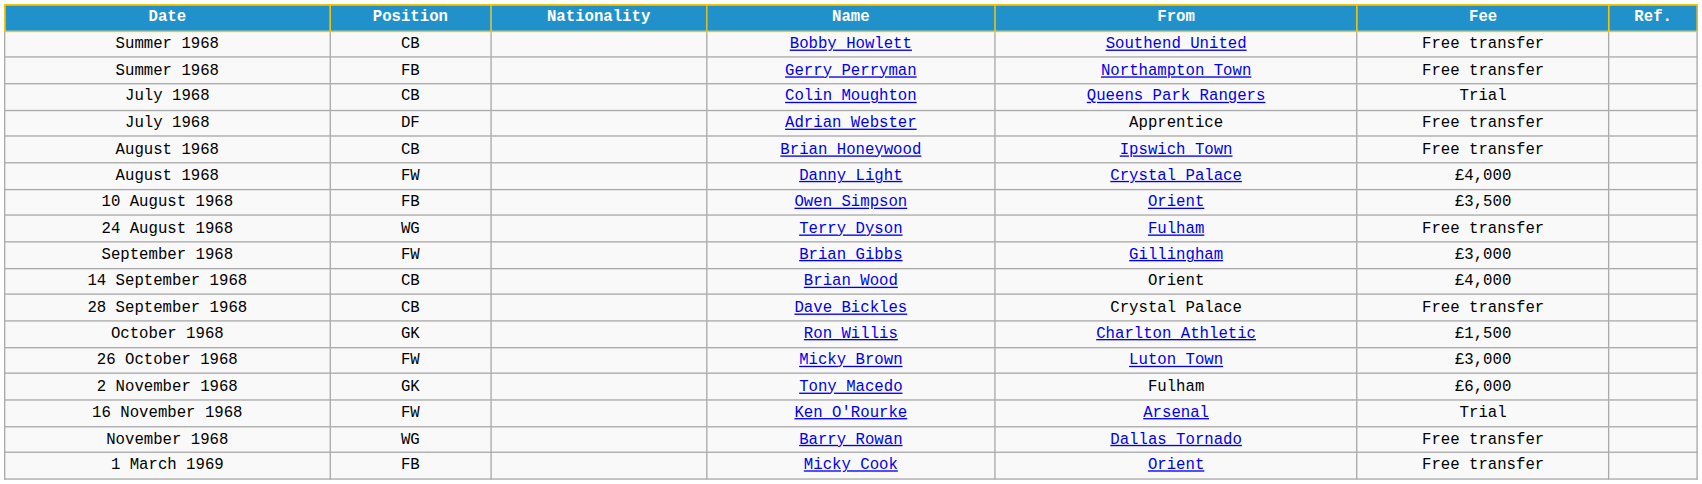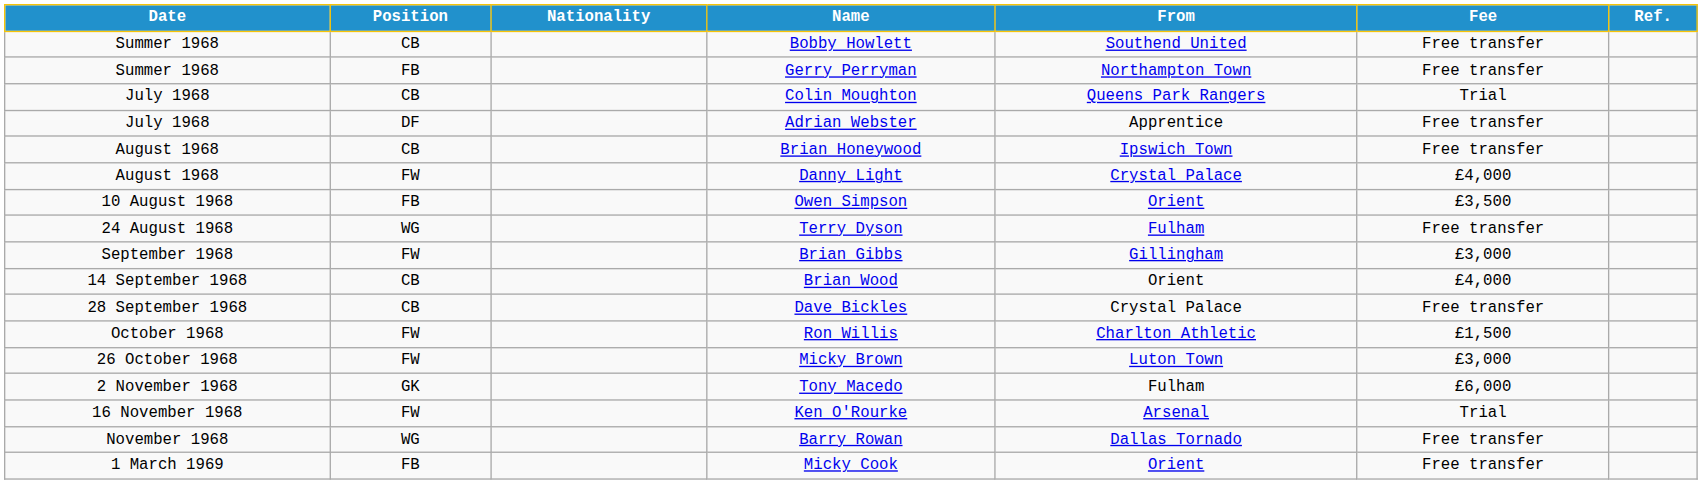 <table class="wikitable" style="text-align:center; font-size:90%; width:100%;">
 <tr>
 <th style="background:#2191CC; color:white; border:1px solid #F7C408; text-align:center;">Date</th>
 <th style="background:#2191CC; color:white; border:1px solid #F7C408; text-align:center;">Position</th>
 <th style="background:#2191CC; color:white; border:1px solid #F7C408; text-align:center;">Nationality</th>
 <th style="background:#2191CC; color:white; border:1px solid #F7C408; text-align:center;">Name</th>
 <th style="background:#2191CC; color:white; border:1px solid #F7C408; text-align:center;">From</th>
 <th style="background:#2191CC; color:white; border:1px solid #F7C408; text-align:center;">Fee</th>
 <th style="background:#2191CC; color:white; border:1px solid #F7C408; text-align:center;">Ref.</th>
 </tr>
 <tr>
 <td>Summer 1968</td>
 <td>CB</td>
 <td></td>
 <td><a href='#'>Bobby Howlett</a></td>
 <td> <a href='#'>Southend United</a></td>
 <td>Free transfer</td>
 <td></td>
 </tr>
 <tr>
 <td>Summer 1968</td>
 <td>FB</td>
 <td></td>
 <td><a href='#'>Gerry Perryman</a></td>
 <td> <a href='#'>Northampton Town</a></td>
 <td>Free transfer</td>
 <td></td>
 </tr>
 <tr>
 <td>July 1968</td>
 <td>CB</td>
 <td></td>
 <td><a href='#'>Colin Moughton</a></td>
 <td> <a href='#'>Queens Park Rangers</a></td>
 <td>Trial</td>
 <td></td>
 </tr>
 <tr>
 <td>July 1968</td>
 <td>DF</td>
 <td></td>
 <td><a href='#'>Adrian Webster</a></td>
 <td>Apprentice</td>
 <td>Free transfer</td>
 <td></td>
 </tr>
 <tr>
 <td>August 1968</td>
 <td>CB</td>
 <td></td>
 <td><a href='#'>Brian Honeywood</a></td>
 <td> <a href='#'>Ipswich Town</a></td>
 <td>Free transfer</td>
 <td></td>
 </tr>
 <tr>
 <td>August 1968</td>
 <td>FW</td>
 <td></td>
 <td><a href='#'>Danny Light</a></td>
 <td> <a href='#'>Crystal Palace</a></td>
 <td>£4,000</td>
 <td></td>
 </tr>
 <tr>
 <td>10 August 1968</td>
 <td>FB</td>
 <td></td>
 <td><a href='#'>Owen Simpson</a></td>
 <td> <a href='#'>Orient</a></td>
 <td>£3,500</td>
 <td></td>
 </tr>
 <tr>
 <td>24 August 1968</td>
 <td>WG</td>
 <td></td>
 <td><a href='#'>Terry Dyson</a></td>
 <td> <a href='#'>Fulham</a></td>
 <td>Free transfer</td>
 <td></td>
 </tr>
 <tr>
 <td>September 1968</td>
 <td>FW</td>
 <td></td>
 <td><a href='#'>Brian Gibbs</a></td>
 <td> <a href='#'>Gillingham</a></td>
 <td>£3,000</td>
 <td></td>
 </tr>
 <tr>
 <td>14 September 1968</td>
 <td>CB</td>
 <td></td>
 <td><a href='#'>Brian Wood</a></td>
 <td> Orient</td>
 <td>£4,000</td>
 <td></td>
 </tr>
 <tr>
 <td>28 September 1968</td>
 <td>CB</td>
 <td></td>
 <td><a href='#'>Dave Bickles</a></td>
 <td> Crystal Palace</td>
 <td>Free transfer</td>
 <td></td>
 </tr>
 <tr>
 <td>October 1968</td>
-<td>GK</td>
+<td>FW</td>
 <td></td>
 <td><a href='#'>Ron Willis</a></td>
 <td> <a href='#'>Charlton Athletic</a></td>
 <td>£1,500</td>
 <td></td>
 </tr>
 <tr>
 <td>26 October 1968</td>
 <td>FW</td>
 <td></td>
 <td><a href='#'>Micky Brown</a></td>
 <td> <a href='#'>Luton Town</a></td>
 <td>£3,000</td>
 <td></td>
 </tr>
 <tr>
 <td>2 November 1968</td>
 <td>GK</td>
 <td></td>
 <td><a href='#'>Tony Macedo</a></td>
 <td> Fulham</td>
 <td>£6,000</td>
 <td></td>
 </tr>
 <tr>
 <td>16 November 1968</td>
 <td>FW</td>
 <td></td>
 <td><a href='#'>Ken O'Rourke</a></td>
 <td> <a href='#'>Arsenal</a></td>
 <td>Trial</td>
 <td></td>
 </tr>
 <tr>
 <td>November 1968</td>
 <td>WG</td>
 <td></td>
 <td><a href='#'>Barry Rowan</a></td>
 <td> <a href='#'>Dallas Tornado</a></td>
 <td>Free transfer</td>
 <td></td>
 </tr>
 <tr>
 <td>1 March 1969</td>
 <td>FB</td>
 <td></td>
 <td><a href='#'>Micky Cook</a></td>
 <td> <a href='#'>Orient</a></td>
 <td>Free transfer</td>
 <td></td>
 </tr>
 </table>
